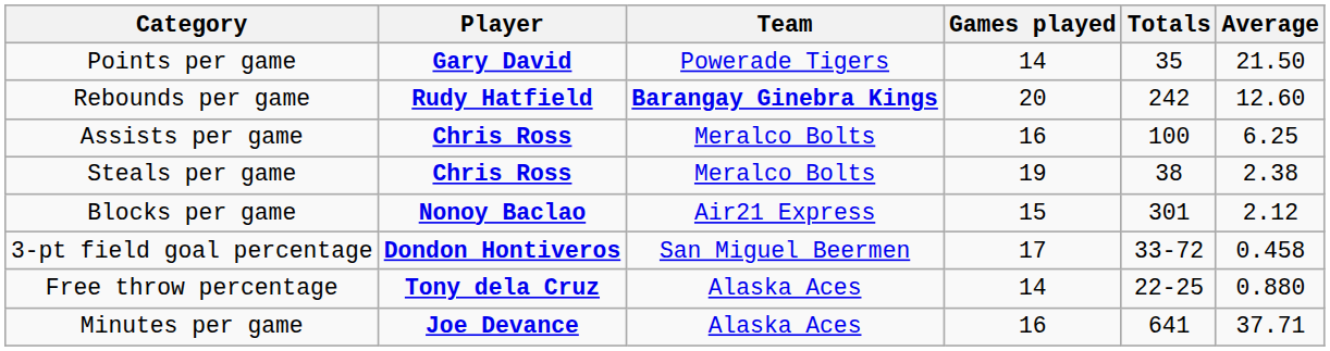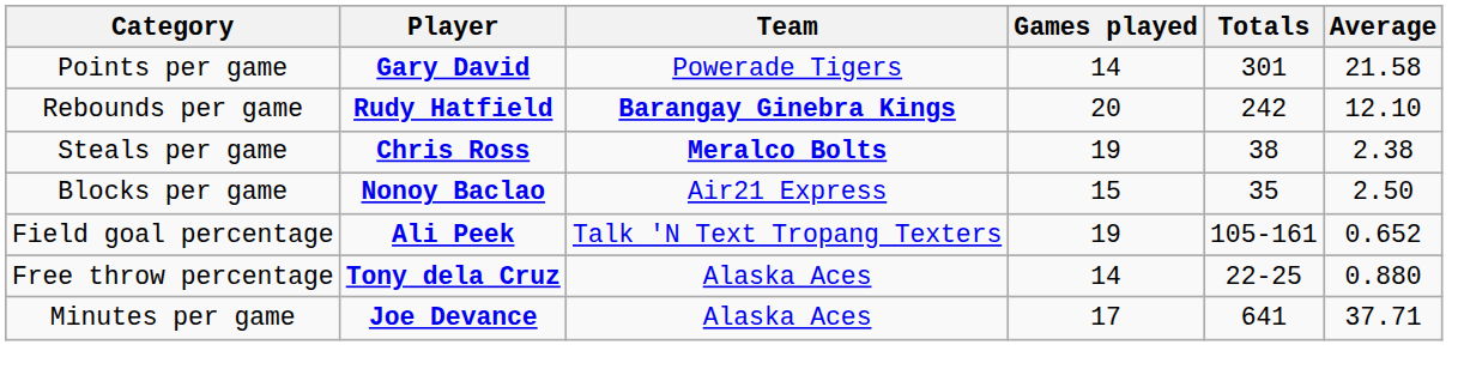 <table class="wikitable" style="text-align:center">
 <tr>
 <th>Category</th>
 <th>Player</th>
 <th>Team</th>
 <th>Games played</th>
 <th>Totals</th>
 <th>Average</th>
 </tr>
 <tr>
 <td>Points per game</td>
 <td><strong><a href='#'>Gary David</a></strong></td>
 <td><a href='#'>Powerade Tigers</a></td>
 <td>14</td>
-<td>35</td>
-<td>21.50</td>
+<td>301</td>
+<td>21.58</td>
 </tr>
 <tr>
 <td>Rebounds per game</td>
 <td><strong><a href='#'>Rudy Hatfield</a></strong></td>
 <td><strong><a href='#'>Barangay Ginebra Kings</a></strong></td>
 <td>20</td>
 <td>242</td>
-<td>12.60</td>
-</tr>
-<tr>
-<td>Assists per game</td>
-<td><strong><a href='#'>Chris Ross</a></strong></td>
-<td><a href='#'>Meralco Bolts</a></td>
-<td>16</td>
-<td>100</td>
-<td>6.25</td>
+<td>12.10</td>
 </tr>
 <tr>
 <td>Steals per game</td>
 <td><strong><a href='#'>Chris Ross</a></strong></td>
-<td><a href='#'>Meralco Bolts</a></td>
+<td><strong><a href='#'>Meralco Bolts</a></strong></td>
 <td>19</td>
 <td>38</td>
 <td>2.38</td>
 </tr>
 <tr>
 <td>Blocks per game</td>
 <td><strong><a href='#'>Nonoy Baclao</a></strong></td>
 <td><a href='#'>Air21 Express</a></td>
 <td>15</td>
-<td>301</td>
-<td>2.12</td>
+<td>35</td>
+<td>2.50</td>
 </tr>
 <tr>
-<td>3-pt field goal percentage</td>
-<td><strong><a href='#'>Dondon Hontiveros</a></strong></td>
-<td><a href='#'>San Miguel Beermen</a></td>
-<td>17</td>
-<td>33-72</td>
-<td>0.458</td>
+<td>Field goal percentage</td>
+<td><strong><a href='#'>Ali Peek</a></strong></td>
+<td><a href='#'>Talk 'N Text Tropang Texters</a></td>
+<td>19</td>
+<td>105-161</td>
+<td>0.652</td>
 </tr>
 <tr>
 <td>Free throw percentage</td>
 <td><strong><a href='#'>Tony dela Cruz</a></strong></td>
 <td><a href='#'>Alaska Aces</a></td>
 <td>14</td>
 <td>22-25</td>
 <td>0.880</td>
 </tr>
 <tr>
 <td>Minutes per game</td>
 <td><strong><a href='#'>Joe Devance</a></strong></td>
 <td><a href='#'>Alaska Aces</a></td>
-<td>16</td>
+<td>17</td>
 <td>641</td>
 <td>37.71</td>
 </tr>
 </table>
